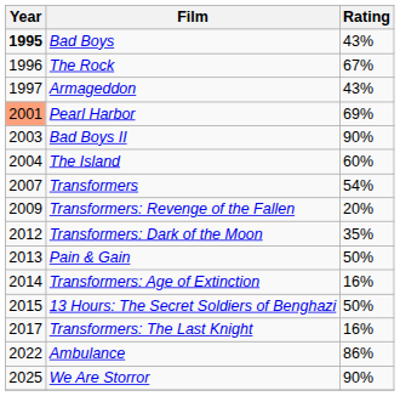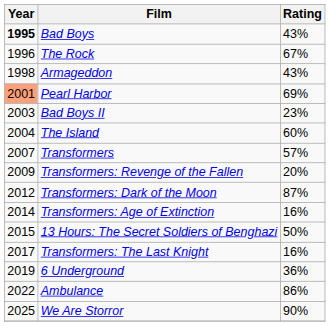 <table class="wikitable sortable">
 <tr>
 <th scope="col">Year</th>
 <th scope="col">Film</th>
 <th scope="col">Rating</th>
 </tr>
 <tr>
 <td><strong>1995</strong></td>
 <td><em><a href='#'>Bad Boys</a></em></td>
 <td>43%</td>
 </tr>
 <tr>
 <td>1996</td>
 <td><em><a href='#'>The Rock</a></em></td>
 <td>67%</td>
 </tr>
 <tr>
-<td>1997</td>
+<td>1998</td>
 <td><em><a href='#'>Armageddon</a></em></td>
 <td>43%</td>
 </tr>
 <tr>
 <td style="background: lightsalmon;">2001</td>
 <td><em><a href='#'>Pearl Harbor</a></em></td>
 <td>69%</td>
 </tr>
 <tr>
 <td>2003</td>
 <td><em><a href='#'>Bad Boys II</a></em></td>
-<td>90%</td>
+<td>23%</td>
 </tr>
 <tr>
 <td>2004</td>
 <td><em><a href='#'>The Island</a></em></td>
 <td>60%</td>
 </tr>
 <tr>
 <td>2007</td>
 <td><em><a href='#'>Transformers</a></em></td>
-<td>54%</td>
+<td>57%</td>
 </tr>
 <tr>
 <td>2009</td>
 <td><em><a href='#'>Transformers: Revenge of the Fallen</a></em></td>
 <td>20%</td>
 </tr>
 <tr>
 <td>2012</td>
 <td><em><a href='#'>Transformers: Dark of the Moon</a></em></td>
-<td>35%</td>
-</tr>
-<tr>
-<td>2013</td>
-<td><em><a href='#'>Pain & Gain</a></em></td>
-<td>50%</td>
+<td>87%</td>
 </tr>
 <tr>
 <td>2014</td>
 <td><em><a href='#'>Transformers: Age of Extinction</a></em></td>
 <td>16%</td>
 </tr>
 <tr>
 <td>2015</td>
 <td><em><a href='#'>13 Hours: The Secret Soldiers of Benghazi</a></em></td>
 <td>50%</td>
 </tr>
 <tr>
 <td>2017</td>
 <td><em><a href='#'>Transformers: The Last Knight</a></em></td>
 <td>16%</td>
 </tr>
 <tr>
+<td>2019</td>
+<td><em><a href='#'>6 Underground</a></em></td>
+<td>36%</td>
+</tr>
+<tr>
 <td>2022</td>
 <td><em><a href='#'>Ambulance</a></em></td>
 <td>86%</td>
 </tr>
 <tr>
 <td>2025</td>
 <td><em><a href='#'>We Are Storror</a></em></td>
 <td>90%</td>
 </tr>
 <tr>
 </tr>
 </table>
